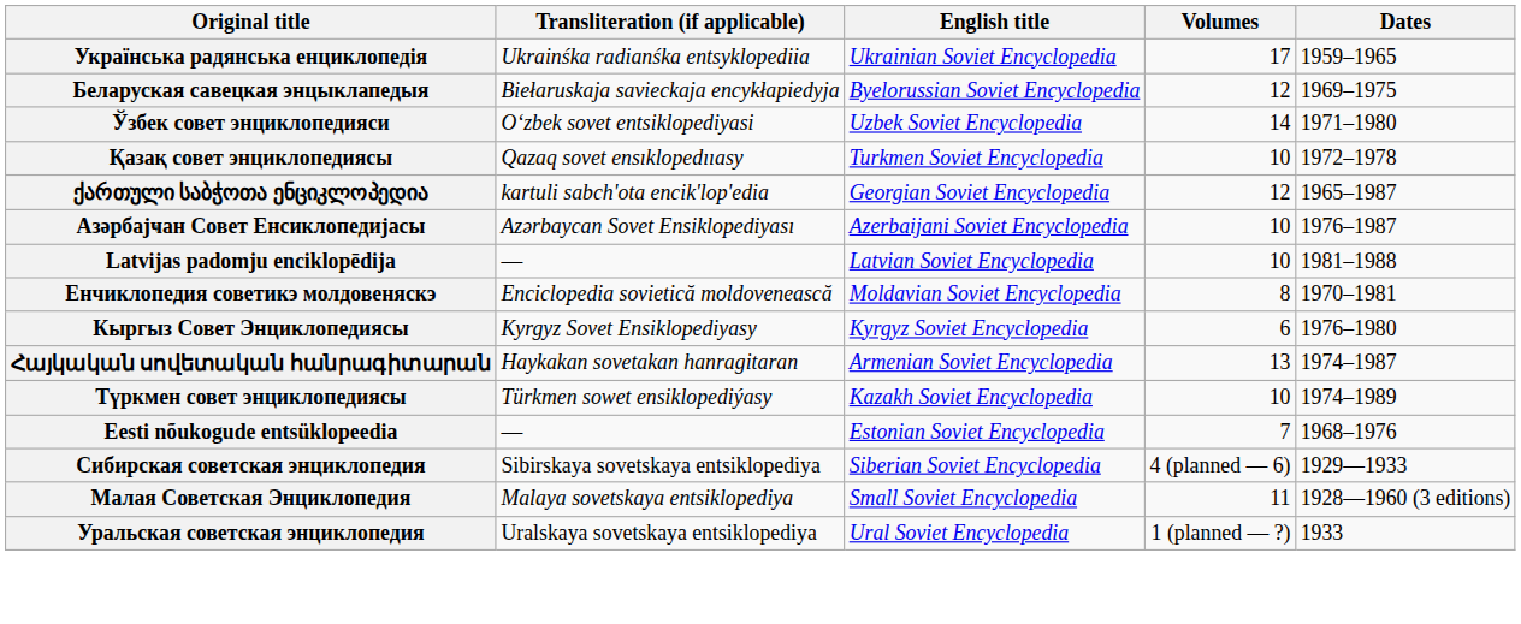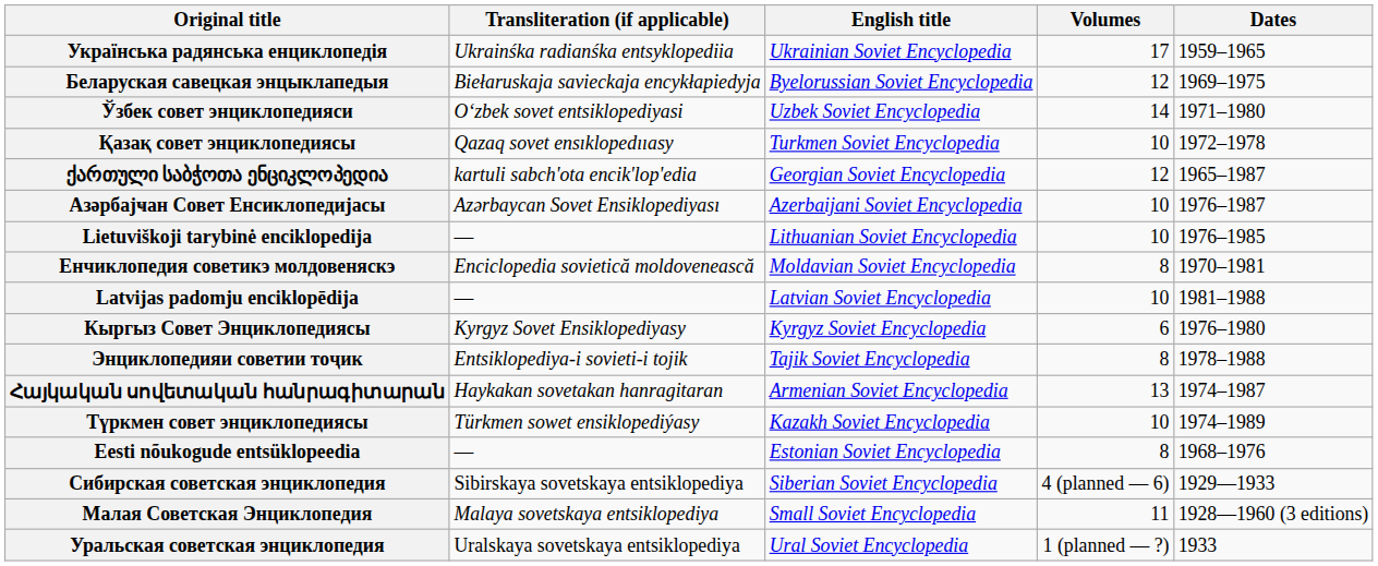 <table class="wikitable sortable">
 <tr>
 <th scope="col" align="center">Original title</th>
 <th scope="col" align="center">Transliteration (if applicable)</th>
 <th scope="col" align="center">English title</th>
 <th scope="col" align="center">Volumes</th>
 <th scope="col" align="center">Dates</th>
 </tr>
 <tr>
 <th scope="row">Українська радянська енциклопедія</th>
 <td><em>Ukrainśka radianśka entsyklopediia</em></td>
 <td><em><a href='#'>Ukrainian Soviet Encyclopedia</a></em></td>
 <td align=right>17</td>
 <td>1959–1965</td>
 </tr>
 <tr>
 <th scope="row">Беларуская савецкая энцыклапедыя</th>
 <td><em>Biełaruskaja savieckaja encykłapiedyja</em></td>
 <td><em><a href='#'>Byelorussian Soviet Encyclopedia</a></em></td>
 <td align=right>12</td>
 <td>1969–1975</td>
 </tr>
 <tr>
 <th scope="row">Ўзбек совет энциклопедияси</th>
 <td><em>Oʻzbek sovet entsiklopediyasi</em></td>
 <td><em><a href='#'>Uzbek Soviet Encyclopedia</a></em></td>
 <td align=right>14</td>
 <td>1971–1980</td>
 </tr>
 <tr>
 <th scope="row">Қазақ совет энциклопедиясы</th>
 <td><em>Qazaq sovet ensıklopedııasy</em></td>
 <td><em><a href='#'>Turkmen Soviet Encyclopedia</a></em></td>
 <td align=right>10</td>
 <td>1972–1978</td>
 </tr>
 <tr>
 <th scope="row">ქართული საბჭოთა ენციკლოპედია</th>
 <td><em>kartuli sabch'ota encik'lop'edia</em></td>
 <td><em><a href='#'>Georgian Soviet Encyclopedia</a></em></td>
 <td align=right>12</td>
 <td>1965–1987</td>
 </tr>
 <tr>
 <th scope="row">Азәрбајҹан Совет Енсиклопедијасы</th>
 <td><em>Azərbaycan Sovet Ensiklopediyası</em></td>
 <td><em><a href='#'>Azerbaijani Soviet Encyclopedia</a></em></td>
 <td align=right>10</td>
 <td>1976–1987</td>
 </tr>
 <tr>
-<th scope="row">Latvijas padomju enciklopēdija</th>
+<th scope="row">Lietuviškoji tarybinė enciklopedija</th>
 <td>—</td>
-<td><em><a href='#'>Latvian Soviet Encyclopedia</a></em></td>
+<td><em><a href='#'>Lithuanian Soviet Encyclopedia</a></em></td>
 <td align=right>10</td>
-<td>1981–1988</td>
+<td>1976–1985</td>
 </tr>
 <tr>
 <th scope="row">Енчиклопедия советикэ молдовеняскэ</th>
 <td><em>Enciclopedia sovietică moldovenească</em></td>
 <td><em><a href='#'>Moldavian Soviet Encyclopedia</a></em></td>
 <td align=right>8</td>
 <td>1970–1981</td>
 </tr>
 <tr>
+<th scope="row">Latvijas padomju enciklopēdija</th>
+<td>—</td>
+<td><em><a href='#'>Latvian Soviet Encyclopedia</a></em></td>
+<td align=right>10</td>
+<td>1981–1988</td>
+</tr>
+<tr>
 <th scope="row">Кыргыз Совет Энциклопедиясы</th>
 <td><em>Kyrgyz Sovet Ensiklopediyasy</em></td>
 <td><em><a href='#'>Kyrgyz Soviet Encyclopedia</a></em></td>
 <td align=right>6</td>
 <td>1976–1980</td>
+</tr>
+<tr>
+<th scope="row">Энциклопедияи советии тоҷик</th>
+<td><em>Entsiklopediya-i sovieti-i tojik</em></td>
+<td><em><a href='#'>Tajik Soviet Encyclopedia</a></em></td>
+<td align=right>8</td>
+<td>1978–1988</td>
 </tr>
 <tr>
 <th scope="row">Հայկական սովետական հանրագիտարան</th>
 <td><em>Haykakan sovetakan hanragitaran</em></td>
 <td><em><a href='#'>Armenian Soviet Encyclopedia</a></em></td>
 <td align=right>13</td>
 <td>1974–1987</td>
 </tr>
 <tr>
 <th scope="row">Түркмен совет энциклопедиясы</th>
 <td><em>Türkmen sowet ensiklopediýasy</em></td>
 <td><em><a href='#'>Kazakh Soviet Encyclopedia</a></em></td>
 <td align=right>10</td>
 <td>1974–1989</td>
 </tr>
 <tr>
 <th scope="row">Eesti nõukogude entsüklopeedia</th>
 <td>—</td>
 <td><em><a href='#'>Estonian Soviet Encyclopedia</a></em></td>
-<td align=right>7</td>
+<td align=right>8</td>
 <td>1968–1976</td>
 </tr>
 <tr>
 <th scope="row">Сибирская советская энциклопедия</th>
 <td>Sibirskaya sovetskaya entsiklopediya</td>
 <td><em><a href='#'>Siberian Soviet Encyclopedia</a></em></td>
 <td align=right>4 (planned — 6)</td>
 <td>1929—1933</td>
 </tr>
 <tr>
 <th scope="row">Малая Советская Энциклопедия</th>
 <td><em>Malaya sovetskaya entsiklopediya</em></td>
 <td><em><a href='#'>Small Soviet Encyclopedia</a></em></td>
 <td align=right>11</td>
 <td>1928—1960 (3 editions)</td>
 </tr>
 <tr>
 <th scope="row">Уральская советская энциклопедия</th>
 <td>Uralskaya sovetskaya entsiklopediya</td>
 <td><em><a href='#'>Ural Soviet Encyclopedia</a></em></td>
 <td align=right>1 (planned — ?)</td>
 <td>1933</td>
 </tr>
 </table>
